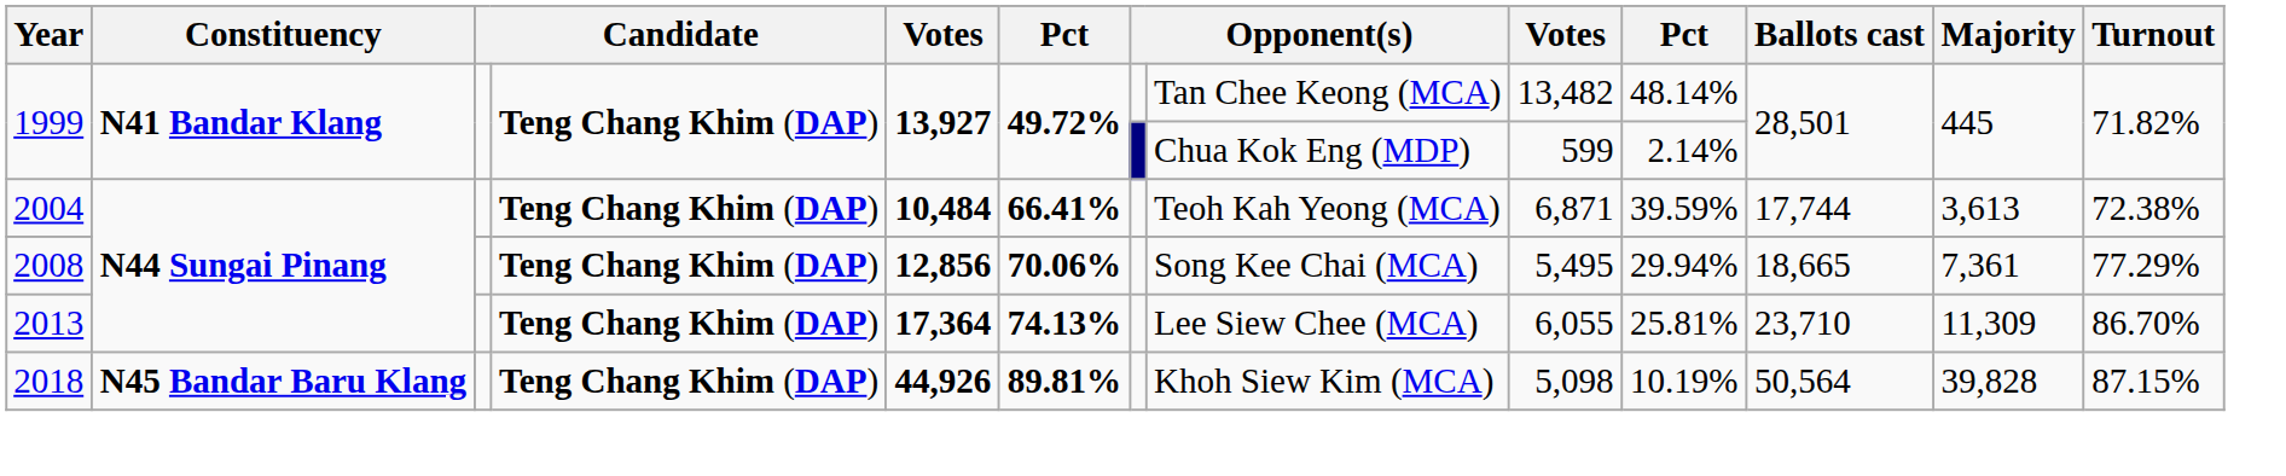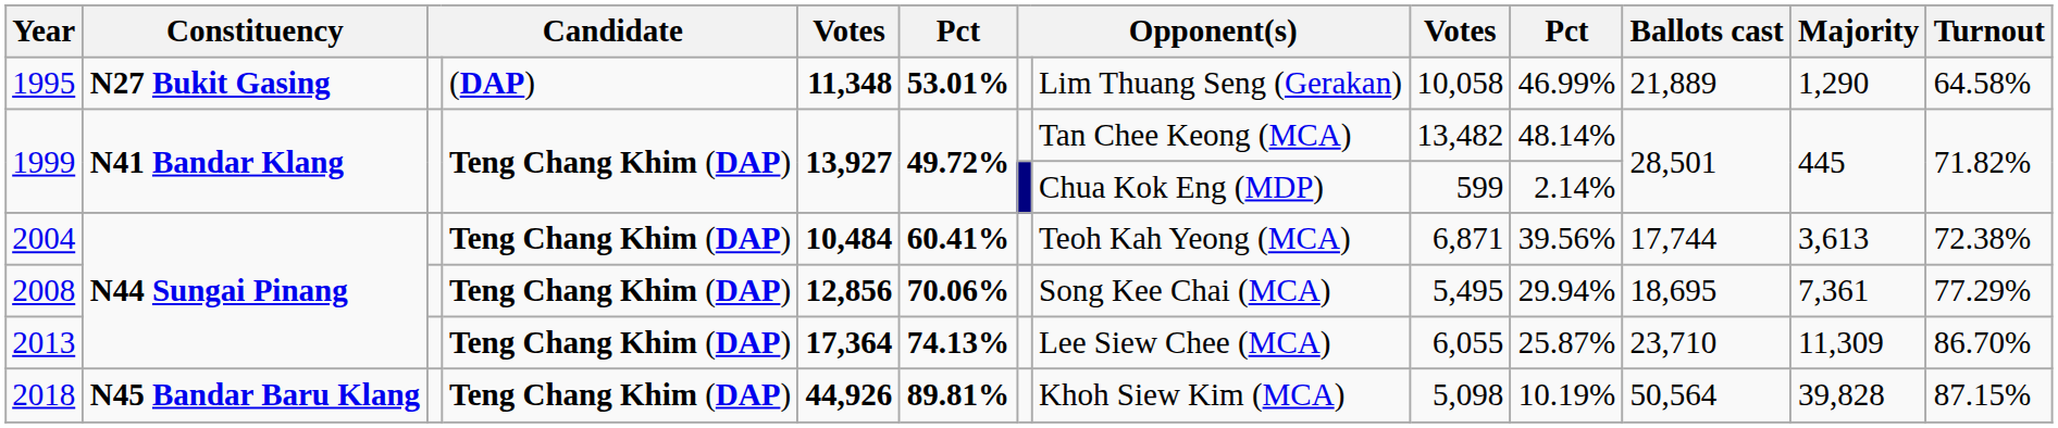 <table class="wikitable" style="margin:0.5em ; font-size:95%">
 <tr>
 <th>Year</th>
 <th>Constituency</th>
 <th colspan=2>Candidate</th>
 <th>Votes</th>
 <th>Pct</th>
 <th colspan=2>Opponent(s)</th>
 <th>Votes</th>
 <th>Pct</th>
 <th>Ballots cast</th>
 <th>Majority</th>
 <th>Turnout</th>
+</tr>
+<tr>
+<td><a href='#'>1995</a></td>
+<td><strong>N27 <a href='#'>Bukit Gasing</a></strong></td>
+<td></td>
+<td> (<a href='#'><strong>DAP</strong></a>)</td>
+<td align="right"><strong>11,348</strong></td>
+<td><strong>53.01%</strong></td>
+<td></td>
+<td>Lim Thuang Seng (<a href='#'>Gerakan</a>)</td>
+<td align="right">10,058</td>
+<td>46.99%</td>
+<td>21,889</td>
+<td>1,290</td>
+<td>64.58%</td>
 </tr>
 <tr>
 <td rowspan=2><a href='#'>1999</a></td>
 <td rowspan=2><strong>N41 <a href='#'>Bandar Klang</a></strong></td>
 <td rowspan=2 ></td>
 <td rowspan=2><strong>Teng Chang Khim</strong> (<a href='#'><strong>DAP</strong></a>)</td>
 <td rowspan=2 align="right"><strong>13,927</strong></td>
 <td rowspan=2><strong>49.72%</strong></td>
 <td></td>
 <td>Tan Chee Keong (<a href='#'>MCA</a>)</td>
 <td align="right">13,482</td>
 <td>48.14%</td>
 <td rowspan=2>28,501</td>
 <td rowspan=2>445</td>
 <td rowspan=2>71.82%</td>
 </tr>
 <tr>
 <td style="background-color: #000080;"></td>
 <td>Chua Kok Eng (<a href='#'>MDP</a>)</td>
 <td align="right">599</td>
 <td align=right>2.14%</td>
 </tr>
 <tr>
 <td><a href='#'>2004</a></td>
 <td rowspan=3><strong>N44 <a href='#'>Sungai Pinang</a></strong></td>
 <td></td>
 <td><strong>Teng Chang Khim</strong> (<a href='#'><strong>DAP</strong></a>)</td>
 <td align="right"><strong>10,484</strong></td>
-<td><strong>66.41%</strong></td>
+<td><strong>60.41%</strong></td>
 <td></td>
 <td>Teoh Kah Yeong (<a href='#'>MCA</a>)</td>
 <td align="right">6,871</td>
-<td>39.59%</td>
+<td>39.56%</td>
 <td>17,744</td>
 <td>3,613</td>
 <td>72.38%</td>
 </tr>
 <tr>
 <td><a href='#'>2008</a></td>
 <td></td>
 <td><strong>Teng Chang Khim</strong> (<a href='#'><strong>DAP</strong></a>)</td>
 <td align="right"><strong>12,856</strong></td>
 <td><strong>70.06%</strong></td>
 <td></td>
 <td>Song Kee Chai (<a href='#'>MCA</a>)</td>
 <td align="right">5,495</td>
 <td>29.94%</td>
-<td>18,665</td>
+<td>18,695</td>
 <td>7,361</td>
 <td>77.29%</td>
 </tr>
 <tr>
 <td><a href='#'>2013</a></td>
 <td></td>
 <td><strong>Teng Chang Khim</strong> (<a href='#'><strong>DAP</strong></a>)</td>
 <td align="right"><strong>17,364</strong></td>
 <td><strong>74.13%</strong></td>
 <td></td>
 <td>Lee Siew Chee (<a href='#'>MCA</a>)</td>
 <td align="right">6,055</td>
-<td>25.81%</td>
+<td>25.87%</td>
 <td>23,710</td>
 <td>11,309</td>
 <td>86.70%</td>
 </tr>
 <tr>
 <td><a href='#'>2018</a></td>
 <td><strong>N45 <a href='#'>Bandar Baru Klang</a></strong></td>
 <td></td>
 <td><strong>Teng Chang Khim</strong> (<a href='#'><strong>DAP</strong></a>)</td>
 <td rowspan=2 align="right"><strong>44,926</strong></td>
 <td><strong>89.81%</strong></td>
 <td></td>
 <td>Khoh Siew Kim (<a href='#'>MCA</a>)</td>
 <td align="right">5,098</td>
 <td>10.19%</td>
 <td>50,564</td>
 <td>39,828</td>
 <td>87.15%</td>
 </tr>
 </table>
